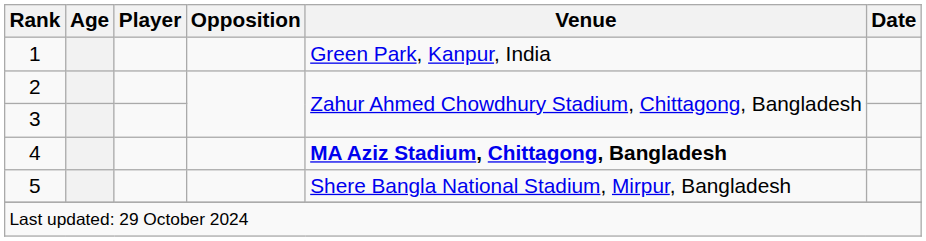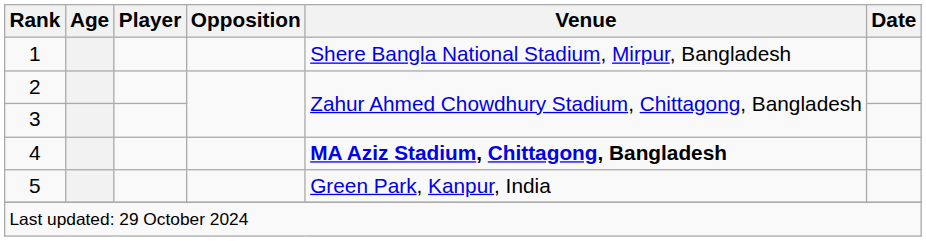 <table class="wikitable sortable">
 <tr>
 <th scope=col>Rank</th>
 <th scope=col>Age</th>
 <th scope=col>Player</th>
 <th scope=col>Opposition</th>
 <th scope=col>Venue</th>
 <th scope=col>Date</th>
 </tr>
 <tr>
 <td align=center>1</td>
 <th scope=row style=text-align:center;></th>
 <td></td>
 <td></td>
-<td><a href='#'>Green Park</a>, <a href='#'>Kanpur</a>, India</td>
+<td><a href='#'>Shere Bangla National Stadium</a>, <a href='#'>Mirpur</a>, Bangladesh</td>
 <td></td>
 </tr>
 <tr>
 <td align=center>2</td>
 <th scope=row style=text-align:center;></th>
 <td></td>
 <td rowspan=2></td>
 <td rowspan=2><a href='#'>Zahur Ahmed Chowdhury Stadium</a>, <a href='#'>Chittagong</a>, Bangladesh</td>
 <td></td>
 </tr>
 <tr>
 <td align=center>3</td>
 <th scope=row style=text-align:center;></th>
 <td></td>
 <td></td>
 </tr>
 <tr>
 <td align=center>4</td>
 <th scope=row style=text-align:center;></th>
 <td></td>
 <td></td>
 <td><strong><a href='#'>MA Aziz Stadium</a>, <a href='#'>Chittagong</a>, Bangladesh</strong></td>
 <td></td>
 </tr>
 <tr>
 <td align=center>5</td>
 <th scope=row style=text-align:center;></th>
 <td></td>
 <td></td>
-<td><a href='#'>Shere Bangla National Stadium</a>, <a href='#'>Mirpur</a>, Bangladesh</td>
+<td><a href='#'>Green Park</a>, <a href='#'>Kanpur</a>, India</td>
 <td></td>
 </tr>
 <tr>
 </tr>
 <tr class=sortbottom>
 <td colspan=7><small>Last updated: 29 October 2024</small></td>
 </tr>
 </table>
